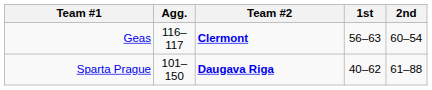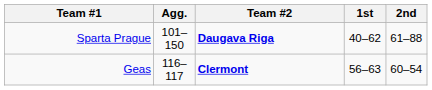 <table class=wikitable style="text-align:center">
 <tr>
 <th width=200>Team #1</th>
 <th width=50>Agg.</th>
 <th width=200>Team #2</th>
 <th width=50>1st</th>
 <th width=50>2nd</th>
 </tr>
 <tr>
+<td align=right><a href='#'>Sparta Prague</a> </td>
+<td align=center>101–150</td>
+<td align=left> <strong><a href='#'>Daugava Riga</a></strong></td>
+<td align=center>40–62</td>
+<td align=center>61–88</td>
+</tr>
+<tr>
 <td align=right><a href='#'>Geas</a> </td>
 <td align=center>116–117</td>
 <td align=left> <strong><a href='#'>Clermont</a></strong></td>
 <td align=center>56–63</td>
 <td align=center>60–54</td>
 </tr>
-<tr>
-<td align=right><a href='#'>Sparta Prague</a> </td>
-<td align=center>101–150</td>
-<td align=left> <strong><a href='#'>Daugava Riga</a></strong></td>
-<td align=center>40–62</td>
-<td align=center>61–88</td>
-</tr>
 </table>
